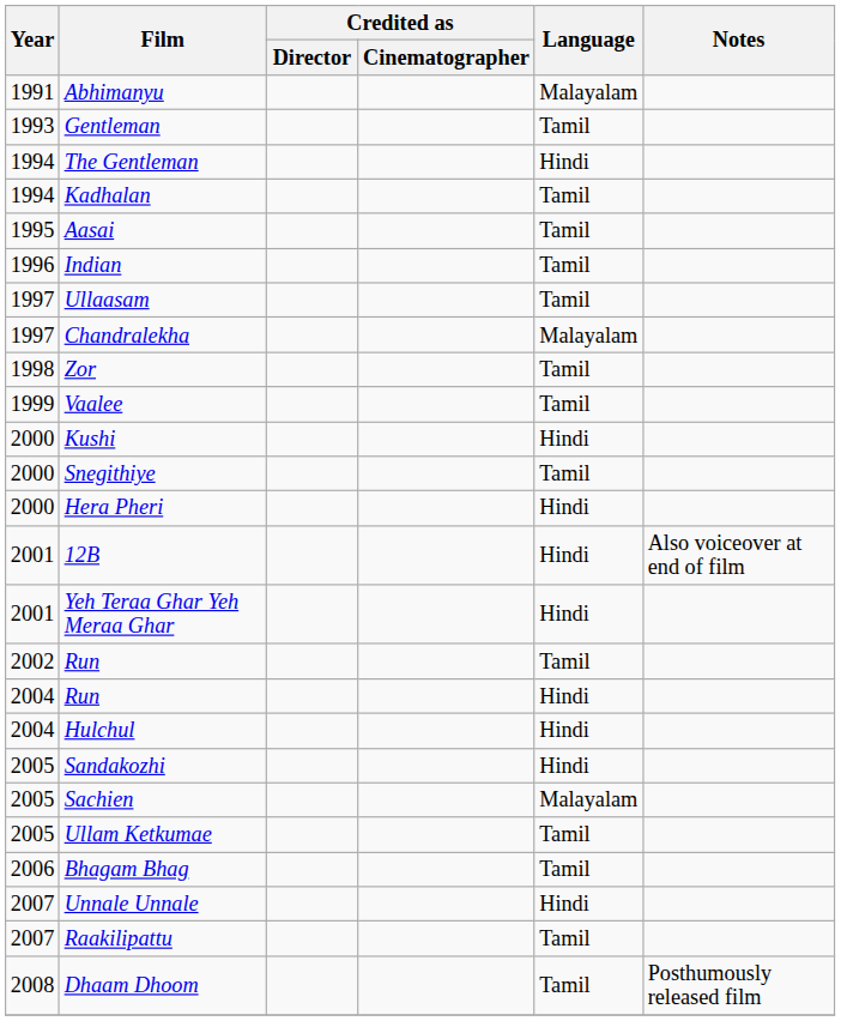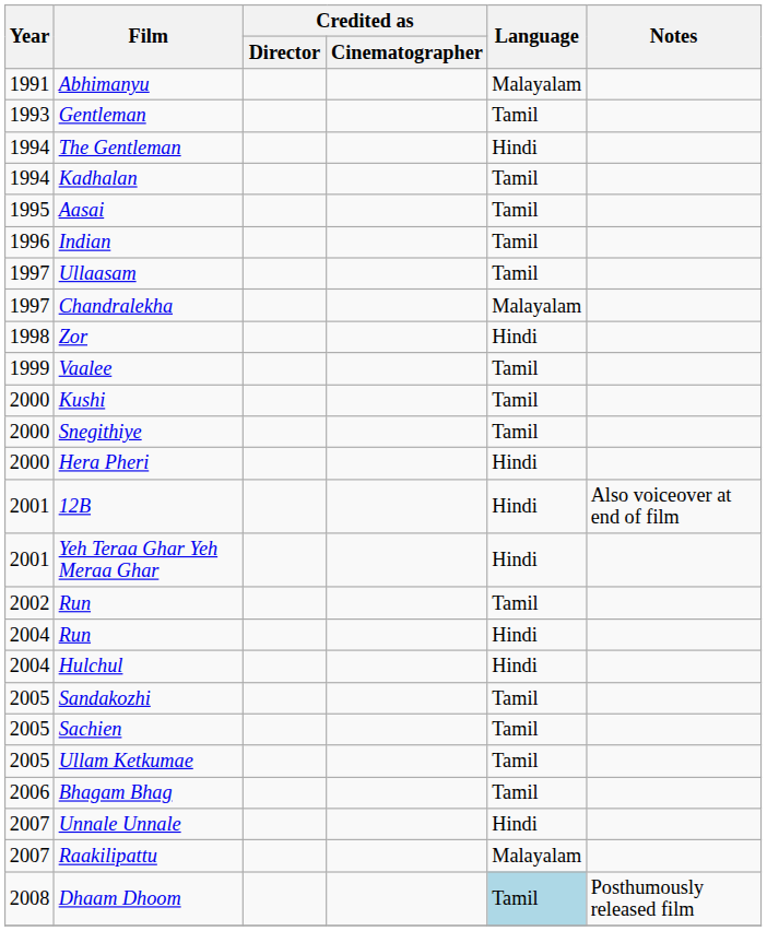 <table class="wikitable sortable">
 <tr>
 <th rowspan="2">Year</th>
 <th rowspan="2">Film</th>
 <th colspan="2">Credited as</th>
 <th rowspan="2">Language</th>
 <th rowspan="2" class="unsortable">Notes</th>
 </tr>
 <tr>
 <th style="width:60px;">Director</th>
 <th style="width:60px;">Cinematographer</th>
 </tr>
 <tr>
 <td>1991</td>
 <td><em><a href='#'>Abhimanyu</a></em></td>
 <td></td>
 <td></td>
 <td>Malayalam</td>
 <td></td>
 </tr>
 <tr>
 <td>1993</td>
 <td><em><a href='#'>Gentleman</a></em></td>
 <td></td>
 <td></td>
 <td>Tamil</td>
 <td></td>
 </tr>
 <tr>
 <td>1994</td>
 <td><em><a href='#'>The Gentleman</a></em></td>
 <td></td>
 <td></td>
 <td>Hindi</td>
 <td></td>
 </tr>
 <tr>
 <td>1994</td>
 <td><em><a href='#'>Kadhalan</a></em></td>
 <td></td>
 <td></td>
 <td>Tamil</td>
 <td></td>
 </tr>
 <tr>
 <td>1995</td>
 <td><em><a href='#'>Aasai</a></em></td>
 <td></td>
 <td></td>
 <td>Tamil</td>
 <td></td>
 </tr>
 <tr>
 <td>1996</td>
 <td><em><a href='#'>Indian</a></em></td>
 <td></td>
 <td></td>
 <td>Tamil</td>
 <td></td>
 </tr>
 <tr>
 <td>1997</td>
 <td><em><a href='#'>Ullaasam</a></em></td>
 <td></td>
 <td></td>
 <td>Tamil</td>
 <td></td>
 </tr>
 <tr>
 <td>1997</td>
 <td><em><a href='#'>Chandralekha</a></em></td>
 <td></td>
 <td></td>
 <td>Malayalam</td>
 <td></td>
 </tr>
 <tr>
 <td>1998</td>
 <td><em><a href='#'>Zor</a></em></td>
 <td></td>
 <td></td>
-<td>Tamil</td>
+<td>Hindi</td>
 <td></td>
 </tr>
 <tr>
 <td>1999</td>
 <td><em><a href='#'>Vaalee</a></em></td>
 <td></td>
 <td></td>
 <td>Tamil</td>
 <td></td>
 </tr>
 <tr>
 <td>2000</td>
 <td><em><a href='#'>Kushi</a></em></td>
 <td></td>
 <td></td>
-<td>Hindi</td>
+<td>Tamil</td>
 <td></td>
 </tr>
 <tr>
 <td>2000</td>
 <td><em><a href='#'>Snegithiye</a></em></td>
 <td></td>
 <td></td>
 <td>Tamil</td>
 <td></td>
 </tr>
 <tr>
 <td>2000</td>
 <td><em><a href='#'>Hera Pheri</a></em></td>
 <td></td>
 <td></td>
 <td>Hindi</td>
 <td></td>
 </tr>
 <tr>
 <td>2001</td>
 <td><em><a href='#'>12B</a></em></td>
 <td></td>
 <td></td>
 <td>Hindi</td>
 <td>Also voiceover at end of film</td>
 </tr>
 <tr>
 <td>2001</td>
 <td><em><a href='#'>Yeh Teraa Ghar Yeh Meraa Ghar</a></em></td>
 <td></td>
 <td></td>
 <td>Hindi</td>
 <td></td>
 </tr>
 <tr>
 <td>2002</td>
 <td><em><a href='#'>Run</a></em></td>
 <td></td>
 <td></td>
 <td>Tamil</td>
 <td></td>
 </tr>
 <tr>
 <td>2004</td>
 <td><em><a href='#'>Run</a></em></td>
 <td></td>
 <td></td>
 <td>Hindi</td>
 <td></td>
 </tr>
 <tr>
 <td>2004</td>
 <td><em><a href='#'>Hulchul</a></em></td>
 <td></td>
 <td></td>
 <td>Hindi</td>
 <td></td>
 </tr>
 <tr>
 <td>2005</td>
 <td><em><a href='#'>Sandakozhi</a></em></td>
 <td></td>
 <td></td>
-<td>Hindi</td>
+<td>Tamil</td>
 <td></td>
 </tr>
 <tr>
 <td>2005</td>
 <td><em><a href='#'>Sachien</a></em></td>
 <td></td>
 <td></td>
-<td>Malayalam</td>
+<td>Tamil</td>
 <td></td>
 </tr>
 <tr>
 <td>2005</td>
 <td><em><a href='#'>Ullam Ketkumae</a></em></td>
 <td></td>
 <td></td>
 <td>Tamil</td>
 <td></td>
 </tr>
 <tr>
 <td>2006</td>
 <td><em><a href='#'>Bhagam Bhag</a></em></td>
 <td></td>
 <td></td>
 <td>Tamil</td>
 <td></td>
 </tr>
 <tr>
 <td>2007</td>
 <td><em><a href='#'>Unnale Unnale</a></em></td>
 <td></td>
 <td></td>
 <td>Hindi</td>
 <td></td>
 </tr>
 <tr>
 <td>2007</td>
 <td><em><a href='#'>Raakilipattu</a></em></td>
 <td></td>
 <td></td>
-<td>Tamil</td>
+<td>Malayalam</td>
 <td></td>
 </tr>
 <tr>
 <td>2008</td>
 <td><em><a href='#'>Dhaam Dhoom</a></em></td>
 <td></td>
 <td></td>
-<td>Tamil</td>
+<td style="background: lightblue;">Tamil</td>
 <td>Posthumously released film</td>
 </tr>
 <tr>
 </tr>
 </table>
